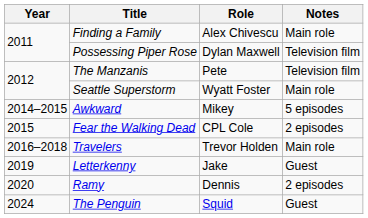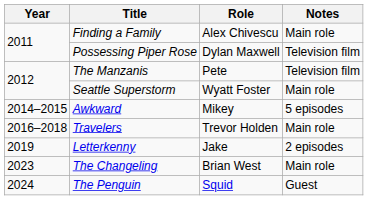 <table class="wikitable sortable">
 <tr>
 <th>Year</th>
 <th>Title</th>
 <th class="unsortable">Role</th>
 <th class="unsortable">Notes</th>
 </tr>
 <tr>
 <td rowspan="2">2011</td>
 <td><em>Finding a Family</em></td>
 <td>Alex Chivescu</td>
 <td>Main role</td>
 </tr>
 <tr>
 <td><em>Possessing Piper Rose</em></td>
 <td>Dylan Maxwell</td>
 <td>Television film</td>
 </tr>
 <tr>
 <td rowspan="2">2012</td>
 <td data-sort-value="Manzanis, The"><em>The Manzanis</em></td>
 <td>Pete</td>
 <td>Television film</td>
 </tr>
 <tr>
 <td><em>Seattle Superstorm</em></td>
 <td>Wyatt Foster</td>
 <td>Main role</td>
 </tr>
 <tr>
 <td>2014–2015</td>
 <td><em><a href='#'>Awkward</a></em></td>
 <td>Mikey</td>
 <td>5 episodes</td>
 </tr>
 <tr>
-<td>2015</td>
-<td><em><a href='#'>Fear the Walking Dead</a></em></td>
-<td>CPL Cole</td>
-<td>2 episodes</td>
-</tr>
-<tr>
 <td>2016–2018</td>
 <td><em><a href='#'>Travelers</a></em></td>
 <td>Trevor Holden</td>
 <td>Main role</td>
 </tr>
 <tr>
 <td>2019</td>
 <td><em><a href='#'>Letterkenny</a></em></td>
 <td>Jake</td>
-<td>Guest</td>
+<td>2 episodes</td>
 </tr>
 <tr>
-<td>2020</td>
-<td><em><a href='#'>Ramy</a></em></td>
-<td>Dennis</td>
-<td>2 episodes</td>
+<td>2023</td>
+<td data-sort-value="Changeling, The"><em><a href='#'>The Changeling</a></em></td>
+<td>Brian West</td>
+<td>Main role</td>
 </tr>
 <tr>
 <td>2024</td>
 <td data-sort-value="Penguin, The"><em><a href='#'>The Penguin</a></em></td>
 <td><a href='#'>Squid</a></td>
 <td>Guest</td>
 </tr>
 </table>
